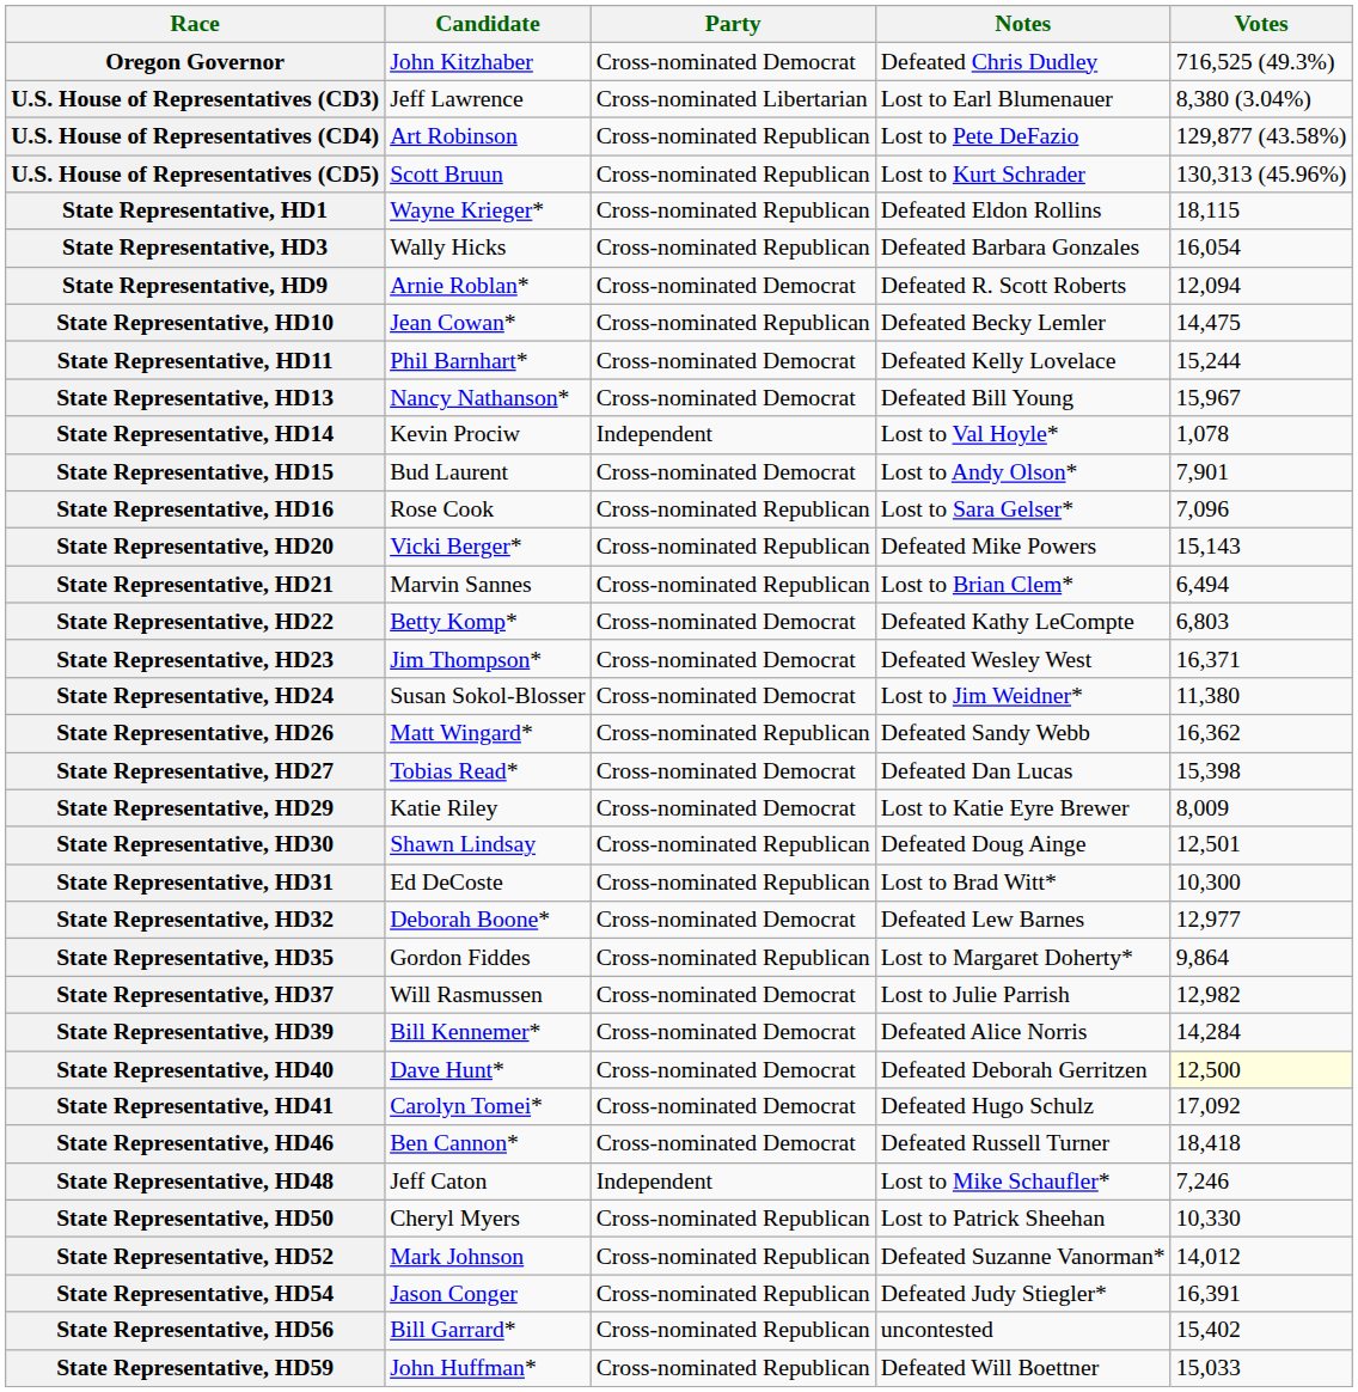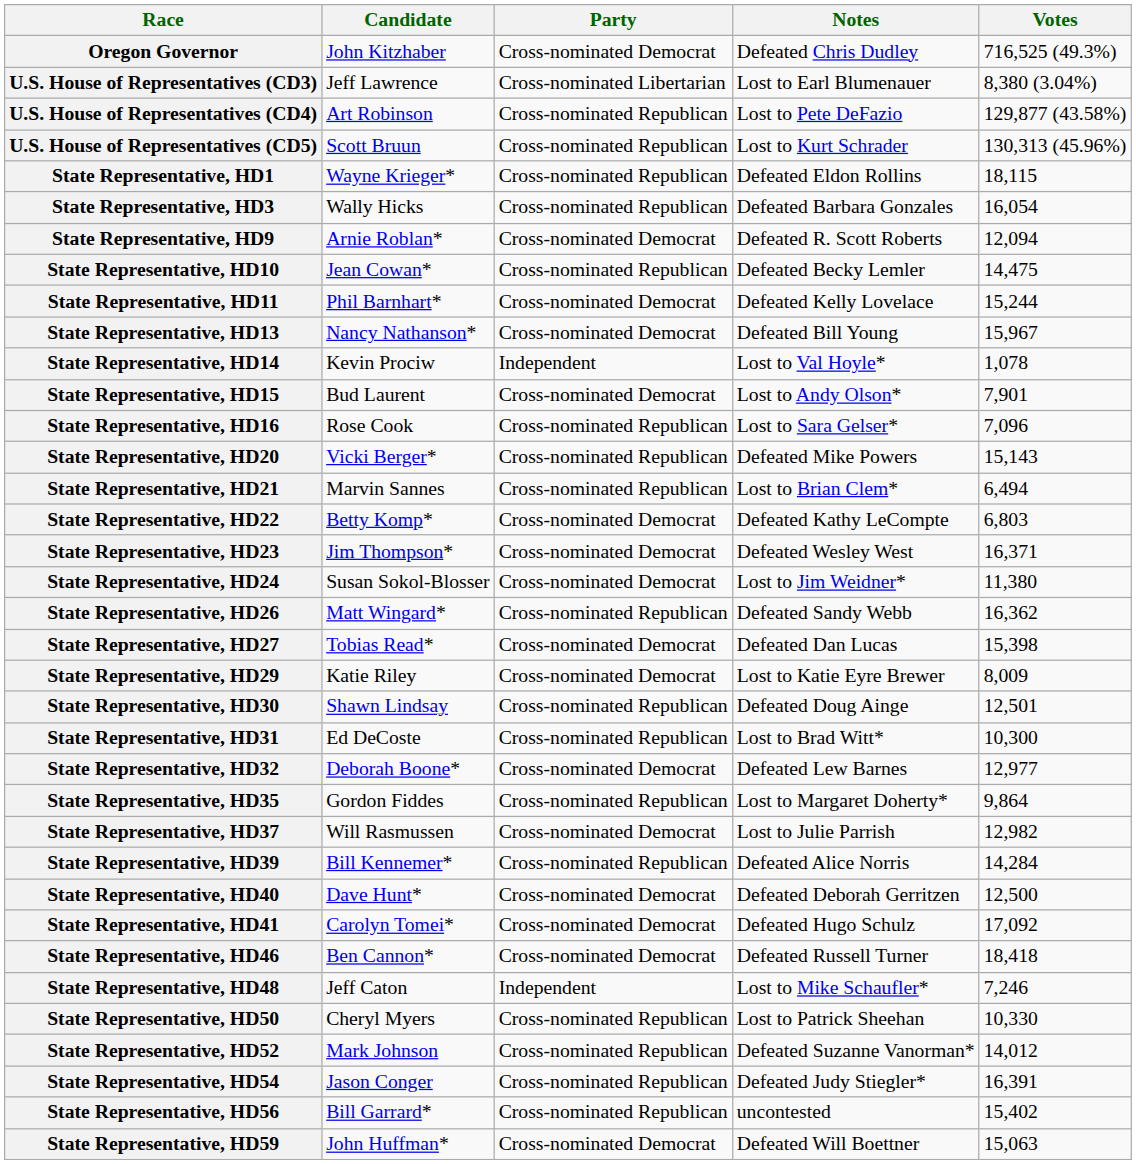 <table class="wikitable plainrowheaders">
 <tr style="color:darkgreen">
 <th scope="col">Race</th>
 <th scope="col">Candidate</th>
 <th scope="col">Party</th>
 <th scope="col">Notes</th>
 <th scope="col">Votes</th>
 </tr>
 <tr>
 <th scope="row">Oregon Governor</th>
 <td><a href='#'>John Kitzhaber</a></td>
 <td>Cross-nominated Democrat</td>
 <td>Defeated <a href='#'>Chris Dudley</a></td>
 <td>716,525 (49.3%)</td>
 </tr>
 <tr>
 <th scope="row">U.S. House of Representatives (CD3)</th>
 <td>Jeff Lawrence</td>
 <td>Cross-nominated Libertarian</td>
 <td>Lost to Earl Blumenauer</td>
 <td>8,380 (3.04%)</td>
 </tr>
 <tr>
 <th scope="row">U.S. House of Representatives (CD4)</th>
 <td><a href='#'>Art Robinson</a></td>
 <td>Cross-nominated Republican</td>
 <td>Lost to <a href='#'>Pete DeFazio</a></td>
 <td>129,877 (43.58%)</td>
 </tr>
 <tr>
 <th scope="row">U.S. House of Representatives (CD5)</th>
 <td><a href='#'>Scott Bruun</a></td>
 <td>Cross-nominated Republican</td>
 <td>Lost to <a href='#'>Kurt Schrader</a></td>
 <td>130,313 (45.96%)</td>
 </tr>
 <tr>
 <th scope="row">State Representative, HD1</th>
 <td><a href='#'>Wayne Krieger</a>*</td>
 <td>Cross-nominated Republican</td>
 <td>Defeated Eldon Rollins</td>
 <td>18,115</td>
 </tr>
 <tr>
 <th scope="row">State Representative, HD3</th>
 <td>Wally Hicks</td>
 <td>Cross-nominated Republican</td>
 <td>Defeated Barbara Gonzales</td>
 <td>16,054</td>
 </tr>
 <tr>
 <th scope="row">State Representative, HD9</th>
 <td><a href='#'>Arnie Roblan</a>*</td>
 <td>Cross-nominated Democrat</td>
 <td>Defeated R. Scott Roberts</td>
 <td>12,094</td>
 </tr>
 <tr>
 <th scope="row">State Representative, HD10</th>
 <td><a href='#'>Jean Cowan</a>*</td>
 <td>Cross-nominated Republican</td>
 <td>Defeated Becky Lemler</td>
 <td>14,475</td>
 </tr>
 <tr>
 <th scope="row">State Representative, HD11</th>
 <td><a href='#'>Phil Barnhart</a>*</td>
 <td>Cross-nominated Democrat</td>
 <td>Defeated Kelly Lovelace</td>
 <td>15,244</td>
 </tr>
 <tr>
 <th scope="row">State Representative, HD13</th>
 <td><a href='#'>Nancy Nathanson</a>*</td>
 <td>Cross-nominated Democrat</td>
 <td>Defeated Bill Young</td>
 <td>15,967</td>
 </tr>
 <tr>
 <th scope="row">State Representative, HD14</th>
 <td>Kevin Prociw</td>
 <td>Independent</td>
 <td>Lost to <a href='#'>Val Hoyle</a>*</td>
 <td>1,078</td>
 </tr>
 <tr>
 <th scope="row">State Representative, HD15</th>
 <td>Bud Laurent</td>
 <td>Cross-nominated Democrat</td>
 <td>Lost to <a href='#'>Andy Olson</a>*</td>
 <td>7,901</td>
 </tr>
 <tr>
 <th scope="row">State Representative, HD16</th>
 <td>Rose Cook</td>
 <td>Cross-nominated Republican</td>
 <td>Lost to <a href='#'>Sara Gelser</a>*</td>
 <td>7,096</td>
 </tr>
 <tr>
 <th scope="row">State Representative, HD20</th>
 <td><a href='#'>Vicki Berger</a>*</td>
 <td>Cross-nominated Republican</td>
 <td>Defeated Mike Powers</td>
 <td>15,143</td>
 </tr>
 <tr>
 <th scope="row">State Representative, HD21</th>
 <td>Marvin Sannes</td>
 <td>Cross-nominated Republican</td>
 <td>Lost to <a href='#'>Brian Clem</a>*</td>
 <td>6,494</td>
 </tr>
 <tr>
 <th scope="row">State Representative, HD22</th>
 <td><a href='#'>Betty Komp</a>*</td>
 <td>Cross-nominated Democrat</td>
 <td>Defeated Kathy LeCompte</td>
 <td>6,803</td>
 </tr>
 <tr>
 <th scope="row">State Representative, HD23</th>
 <td><a href='#'>Jim Thompson</a>*</td>
 <td>Cross-nominated Democrat</td>
 <td>Defeated Wesley West</td>
 <td>16,371</td>
 </tr>
 <tr>
 <th scope="row">State Representative, HD24</th>
 <td>Susan Sokol-Blosser</td>
 <td>Cross-nominated Democrat</td>
 <td>Lost to <a href='#'>Jim Weidner</a>*</td>
 <td>11,380</td>
 </tr>
 <tr>
 <th scope="row">State Representative, HD26</th>
 <td><a href='#'>Matt Wingard</a>*</td>
 <td>Cross-nominated Republican</td>
 <td>Defeated Sandy Webb</td>
 <td>16,362</td>
 </tr>
 <tr>
 <th scope="row">State Representative, HD27</th>
 <td><a href='#'>Tobias Read</a>*</td>
 <td>Cross-nominated Democrat</td>
 <td>Defeated Dan Lucas</td>
 <td>15,398</td>
 </tr>
 <tr>
 <th scope="row">State Representative, HD29</th>
 <td>Katie Riley</td>
 <td>Cross-nominated Democrat</td>
 <td>Lost to Katie Eyre Brewer</td>
 <td>8,009</td>
 </tr>
 <tr>
 <th scope="row">State Representative, HD30</th>
 <td><a href='#'>Shawn Lindsay</a></td>
 <td>Cross-nominated Republican</td>
 <td>Defeated Doug Ainge</td>
 <td>12,501</td>
 </tr>
 <tr>
 <th scope="row">State Representative, HD31</th>
 <td>Ed DeCoste</td>
 <td>Cross-nominated Republican</td>
 <td>Lost to Brad Witt*</td>
 <td>10,300</td>
 </tr>
 <tr>
 <th scope="row">State Representative, HD32</th>
 <td><a href='#'>Deborah Boone</a>*</td>
 <td>Cross-nominated Democrat</td>
 <td>Defeated Lew Barnes</td>
 <td>12,977</td>
 </tr>
 <tr>
 <th scope="row">State Representative, HD35</th>
 <td>Gordon Fiddes</td>
 <td>Cross-nominated Republican</td>
 <td>Lost to Margaret Doherty*</td>
 <td>9,864</td>
 </tr>
 <tr>
 <th scope="row">State Representative, HD37</th>
 <td>Will Rasmussen</td>
 <td>Cross-nominated Democrat</td>
 <td>Lost to Julie Parrish</td>
 <td>12,982</td>
 </tr>
 <tr>
 <th scope="row">State Representative, HD39</th>
 <td><a href='#'>Bill Kennemer</a>*</td>
-<td>Cross-nominated Democrat</td>
+<td>Cross-nominated Republican</td>
 <td>Defeated Alice Norris</td>
 <td>14,284</td>
 </tr>
 <tr>
 <th scope="row">State Representative, HD40</th>
 <td><a href='#'>Dave Hunt</a>*</td>
 <td>Cross-nominated Democrat</td>
 <td>Defeated Deborah Gerritzen</td>
-<td style="background: lightyellow;">12,500</td>
+<td>12,500</td>
 </tr>
 <tr>
 <th scope="row">State Representative, HD41</th>
 <td><a href='#'>Carolyn Tomei</a>*</td>
 <td>Cross-nominated Democrat</td>
 <td>Defeated Hugo Schulz</td>
 <td>17,092</td>
 </tr>
 <tr>
 <th scope="row">State Representative, HD46</th>
 <td><a href='#'>Ben Cannon</a>*</td>
 <td>Cross-nominated Democrat</td>
 <td>Defeated Russell Turner</td>
 <td>18,418</td>
 </tr>
 <tr>
 <th scope="row">State Representative, HD48</th>
 <td>Jeff Caton</td>
 <td>Independent</td>
 <td>Lost to <a href='#'>Mike Schaufler</a>*</td>
 <td>7,246</td>
 </tr>
 <tr>
 <th scope="row">State Representative, HD50</th>
 <td>Cheryl Myers</td>
 <td>Cross-nominated Republican</td>
 <td>Lost to Patrick Sheehan</td>
 <td>10,330</td>
 </tr>
 <tr>
 <th scope="row">State Representative, HD52</th>
 <td><a href='#'>Mark Johnson</a></td>
 <td>Cross-nominated Republican</td>
 <td>Defeated Suzanne Vanorman*</td>
 <td>14,012</td>
 </tr>
 <tr>
 <th scope="row">State Representative, HD54</th>
 <td><a href='#'>Jason Conger</a></td>
 <td>Cross-nominated Republican</td>
 <td>Defeated Judy Stiegler*</td>
 <td>16,391</td>
 </tr>
 <tr>
 <th scope="row">State Representative, HD56</th>
 <td><a href='#'>Bill Garrard</a>*</td>
 <td>Cross-nominated Republican</td>
 <td>uncontested</td>
 <td>15,402</td>
 </tr>
 <tr>
 <th scope="row">State Representative, HD59</th>
 <td><a href='#'>John Huffman</a>*</td>
-<td>Cross-nominated Republican</td>
+<td>Cross-nominated Democrat</td>
 <td>Defeated Will Boettner</td>
-<td>15,033</td>
+<td>15,063</td>
 </tr>
 </table>
